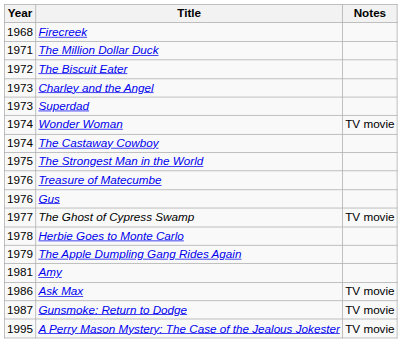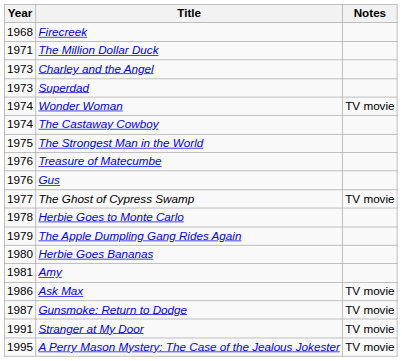 <table class="wikitable sortable">
 <tr>
 <th>Year</th>
 <th>Title</th>
 <th class="unsortable">Notes</th>
 </tr>
 <tr 1966    >
 <td>1968</td>
 <td><em><a href='#'>Firecreek</a></em></td>
 <td></td>
 </tr>
 <tr>
 <td>1971</td>
 <td><em><a href='#'>The Million Dollar Duck</a></em></td>
-<td></td>
-</tr>
-<tr>
-<td>1972</td>
-<td><em><a href='#'>The Biscuit Eater</a></em></td>
 <td></td>
 </tr>
 <tr>
 <td>1973</td>
 <td><em><a href='#'>Charley and the Angel</a></em></td>
 <td></td>
 </tr>
 <tr>
 <td>1973</td>
 <td><em><a href='#'>Superdad</a></em></td>
 <td></td>
 </tr>
 <tr>
 <td>1974</td>
 <td><em><a href='#'>Wonder Woman</a></em></td>
 <td>TV movie</td>
 </tr>
 <tr>
 <td>1974</td>
 <td><em><a href='#'>The Castaway Cowboy</a></em></td>
 <td></td>
 </tr>
 <tr>
 <td>1975</td>
 <td><em><a href='#'>The Strongest Man in the World</a></em></td>
 <td></td>
 </tr>
 <tr>
 <td>1976</td>
 <td><em><a href='#'>Treasure of Matecumbe</a></em></td>
 <td></td>
 </tr>
 <tr>
 <td>1976</td>
 <td><em><a href='#'>Gus</a></em></td>
 <td></td>
 </tr>
 <tr>
 <td>1977</td>
 <td><em>The Ghost of Cypress Swamp</em></td>
 <td>TV movie</td>
 </tr>
 <tr>
 <td>1978</td>
 <td><em><a href='#'>Herbie Goes to Monte Carlo</a></em></td>
 <td></td>
 </tr>
 <tr>
 <td>1979</td>
 <td><em><a href='#'>The Apple Dumpling Gang Rides Again</a></em></td>
 <td></td>
 </tr>
 <tr>
+<td>1980</td>
+<td><em><a href='#'>Herbie Goes Bananas</a></em></td>
+<td></td>
+</tr>
+<tr>
 <td>1981</td>
 <td><em><a href='#'>Amy</a></em></td>
 <td></td>
 </tr>
 <tr>
 <td>1986</td>
 <td><em><a href='#'>Ask Max</a></em></td>
 <td>TV movie</td>
 </tr>
 <tr>
 <td>1987</td>
 <td><em><a href='#'>Gunsmoke: Return to Dodge</a></em></td>
 <td>TV movie</td>
 </tr>
 <tr>
+<td>1991</td>
+<td><em><a href='#'>Stranger at My Door</a></em></td>
+<td>TV movie</td>
+</tr>
+<tr>
 <td>1995</td>
 <td><em><a href='#'>A Perry Mason Mystery: The Case of the Jealous Jokester</a></em></td>
 <td>TV movie</td>
 </tr>
 </table>
